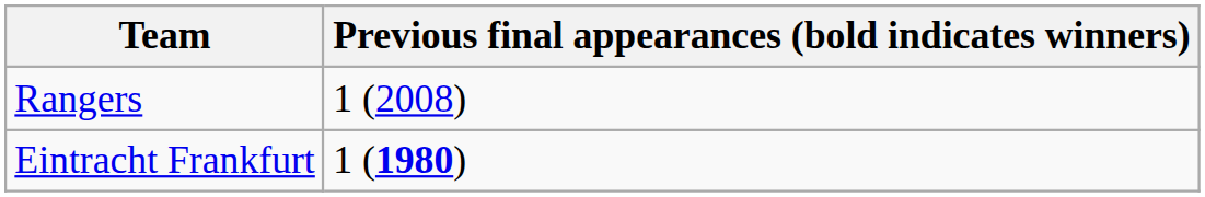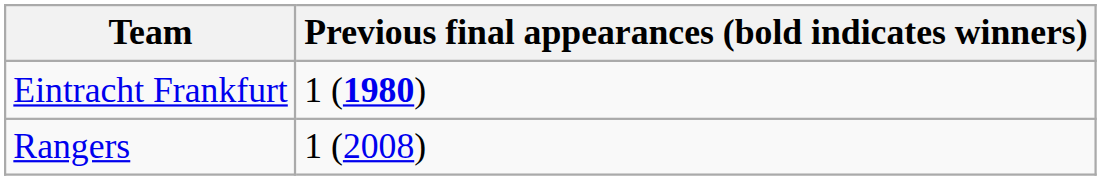 <table class="wikitable">
 <tr>
 <th>Team</th>
 <th>Previous final appearances (bold indicates winners)</th>
 </tr>
 <tr>
+<td> <a href='#'>Eintracht Frankfurt</a></td>
+<td>1 (<strong><a href='#'>1980</a></strong>)</td>
+</tr>
+<tr>
 <td> <a href='#'>Rangers</a></td>
 <td>1 (<a href='#'>2008</a>)</td>
 </tr>
-<tr>
-<td> <a href='#'>Eintracht Frankfurt</a></td>
-<td>1 (<strong><a href='#'>1980</a></strong>)</td>
-</tr>
 </table>
